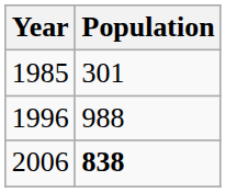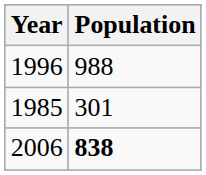 <table class="wikitable">
 <tr>
 <th>Year</th>
 <th>Population</th>
 </tr>
 <tr>
+<td>1996</td>
+<td>988</td>
+</tr>
+<tr>
 <td>1985</td>
 <td>301</td>
-</tr>
-<tr>
-<td>1996</td>
-<td>988</td>
 </tr>
 <tr>
 <td>2006</td>
 <td><strong>838</strong></td>
 </tr>
 </table>
